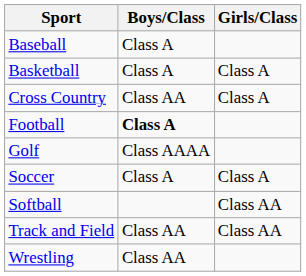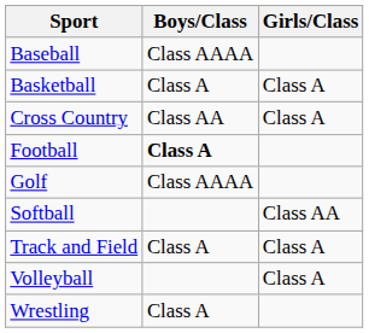 <table class="wikitable">
 <tr>
 <th>Sport</th>
 <th>Boys/Class</th>
 <th>Girls/Class</th>
 </tr>
 <tr>
 <td><a href='#'>Baseball</a></td>
-<td>Class A</td>
+<td>Class AAAA</td>
 <td></td>
 </tr>
 <tr>
 <td><a href='#'>Basketball</a></td>
 <td>Class A</td>
 <td>Class A</td>
 </tr>
 <tr>
 <td><a href='#'>Cross Country</a></td>
 <td>Class AA</td>
 <td>Class A</td>
 </tr>
 <tr>
 <td><a href='#'>Football</a></td>
 <td><strong>Class A</strong></td>
 <td></td>
 </tr>
 <tr>
 <td><a href='#'>Golf</a></td>
 <td>Class AAAA</td>
 <td></td>
 </tr>
 <tr>
-<td><a href='#'>Soccer</a></td>
-<td>Class A</td>
-<td>Class A</td>
-</tr>
-<tr>
 <td><a href='#'>Softball</a></td>
 <td></td>
 <td>Class AA</td>
 </tr>
 <tr>
 <td><a href='#'>Track and Field</a></td>
-<td>Class AA</td>
-<td>Class AA</td>
+<td>Class A</td>
+<td>Class A</td>
+</tr>
+<tr>
+<td><a href='#'>Volleyball</a></td>
+<td></td>
+<td>Class A</td>
 </tr>
 <tr>
 <td><a href='#'>Wrestling</a></td>
-<td>Class AA</td>
+<td>Class A</td>
 <td></td>
 </tr>
 </table>
